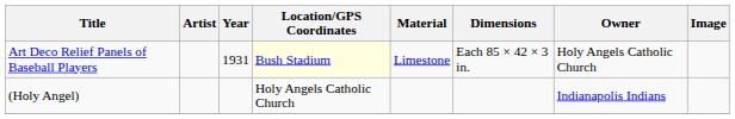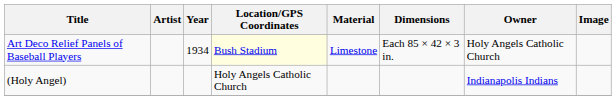 <table class="wikitable sortable">
 <tr>
 <th>Title</th>
 <th>Artist</th>
 <th>Year</th>
 <th>Location/GPS Coordinates</th>
 <th>Material</th>
 <th>Dimensions</th>
 <th>Owner</th>
 <th>Image</th>
 </tr>
 <tr>
 <td><a href='#'>Art Deco Relief Panels of Baseball Players</a></td>
 <td></td>
-<td>1931</td>
+<td>1934</td>
 <td style="background: lightyellow;"><a href='#'>Bush Stadium</a> </td>
 <td><a href='#'>Limestone</a></td>
 <td>Each 85 × 42 × 3 in.</td>
 <td>Holy Angels Catholic Church</td>
 <td></td>
 </tr>
 <tr>
 <td>(Holy Angel)</td>
 <td></td>
 <td></td>
 <td>Holy Angels Catholic Church </td>
 <td></td>
 <td></td>
 <td><a href='#'>Indianapolis Indians</a></td>
 <td></td>
 </tr>
 <tr>
 </tr>
 </table>
